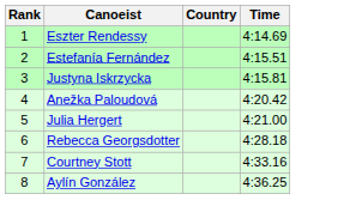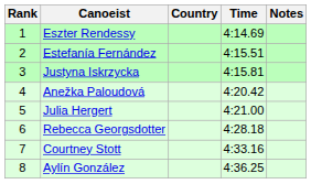 <table class="wikitable" style="text-align:center">
 <tr>
 <th>Rank</th>
 <th>Canoeist</th>
 <th>Country</th>
 <th>Time</th>
+<th>Notes</th>
 </tr>
 <tr bgcolor=bbffbb>
 <td>1</td>
 <td align="left"><a href='#'>Eszter Rendessy</a></td>
 <td align="left"></td>
 <td>4:14.69</td>
+<td></td>
 </tr>
 <tr bgcolor=bbffbb>
 <td>2</td>
 <td align="left"><a href='#'>Estefanía Fernández</a></td>
 <td align="left"></td>
 <td>4:15.51</td>
+<td></td>
 </tr>
 <tr bgcolor=bbffbb>
 <td>3</td>
 <td align="left"><a href='#'>Justyna Iskrzycka</a></td>
 <td align="left"></td>
 <td>4:15.81</td>
+<td></td>
 </tr>
 <tr bgcolor=ddffdd>
 <td>4</td>
 <td align="left"><a href='#'>Anežka Paloudová</a></td>
 <td align="left"></td>
 <td>4:20.42</td>
+<td></td>
 </tr>
 <tr bgcolor=ddffdd>
 <td>5</td>
 <td align="left"><a href='#'>Julia Hergert</a></td>
 <td align="left"></td>
 <td>4:21.00</td>
+<td></td>
 </tr>
 <tr bgcolor=ddffdd>
 <td>6</td>
 <td align="left"><a href='#'>Rebecca Georgsdotter</a></td>
 <td align="left"></td>
 <td>4:28.18</td>
+<td></td>
 </tr>
 <tr bgcolor=ddffdd>
 <td>7</td>
 <td align="left"><a href='#'>Courtney Stott</a></td>
 <td align="left"></td>
 <td>4:33.16</td>
+<td></td>
 </tr>
 <tr bgcolor=ddffdd>
 <td>8</td>
 <td align="left"><a href='#'>Aylín González</a></td>
 <td align="left"></td>
 <td>4:36.25</td>
+<td></td>
 </tr>
 </table>
